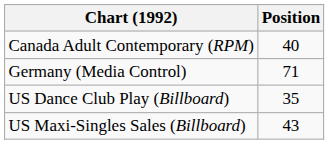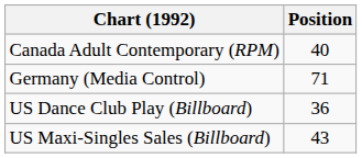 <table class="wikitable sortable">
 <tr>
 <th>Chart (1992)</th>
 <th>Position</th>
 </tr>
 <tr>
 <td>Canada Adult Contemporary (<em>RPM</em>)</td>
 <td align="center">40</td>
 </tr>
 <tr>
 <td>Germany (Media Control)</td>
 <td align="center">71</td>
 </tr>
 <tr>
 <td>US Dance Club Play (<em>Billboard</em>)</td>
-<td align="center">35</td>
+<td align="center">36</td>
 </tr>
 <tr>
 <td>US Maxi-Singles Sales (<em>Billboard</em>)</td>
 <td align="center">43</td>
 </tr>
 </table>
